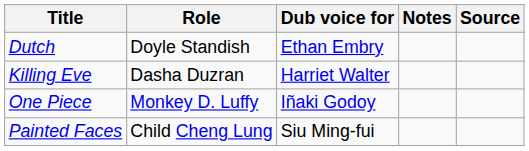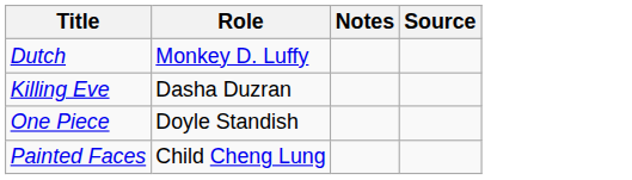 <table class="wikitable sortable plainrowheaders">
 <tr>
 <th>Title</th>
 <th>Role</th>
-<th>Dub voice for</th>
 <th class="unsortable">Notes</th>
 <th class="unsortable">Source</th>
 </tr>
 <tr>
 <td><em><a href='#'>Dutch</a></em></td>
-<td>Doyle Standish</td>
-<td><a href='#'>Ethan Embry</a></td>
+<td><a href='#'>Monkey D. Luffy</a></td>
 <td></td>
 <td></td>
 </tr>
 <tr>
 <td><em><a href='#'>Killing Eve</a></em></td>
 <td>Dasha Duzran</td>
-<td><a href='#'>Harriet Walter</a></td>
 <td></td>
 <td></td>
 </tr>
 <tr>
 <td><em><a href='#'>One Piece</a></em></td>
-<td><a href='#'>Monkey D. Luffy</a></td>
-<td><a href='#'>Iñaki Godoy</a></td>
+<td>Doyle Standish</td>
 <td></td>
 <td></td>
 </tr>
 <tr>
 <td><em><a href='#'>Painted Faces</a></em></td>
 <td>Child <a href='#'>Cheng Lung</a></td>
-<td>Siu Ming-fui</td>
 <td></td>
 <td></td>
 </tr>
 </table>
